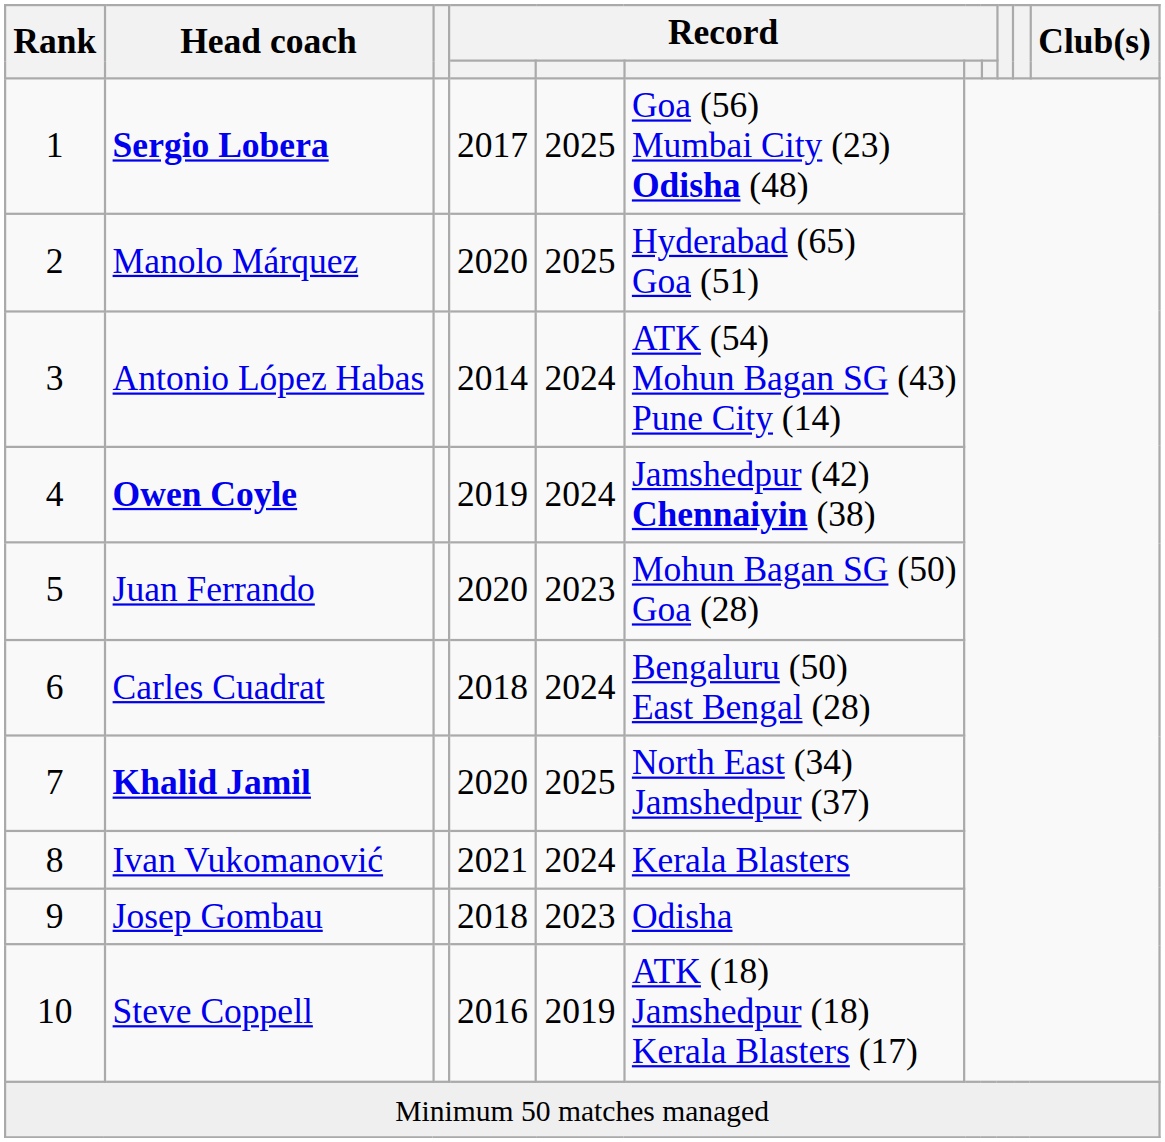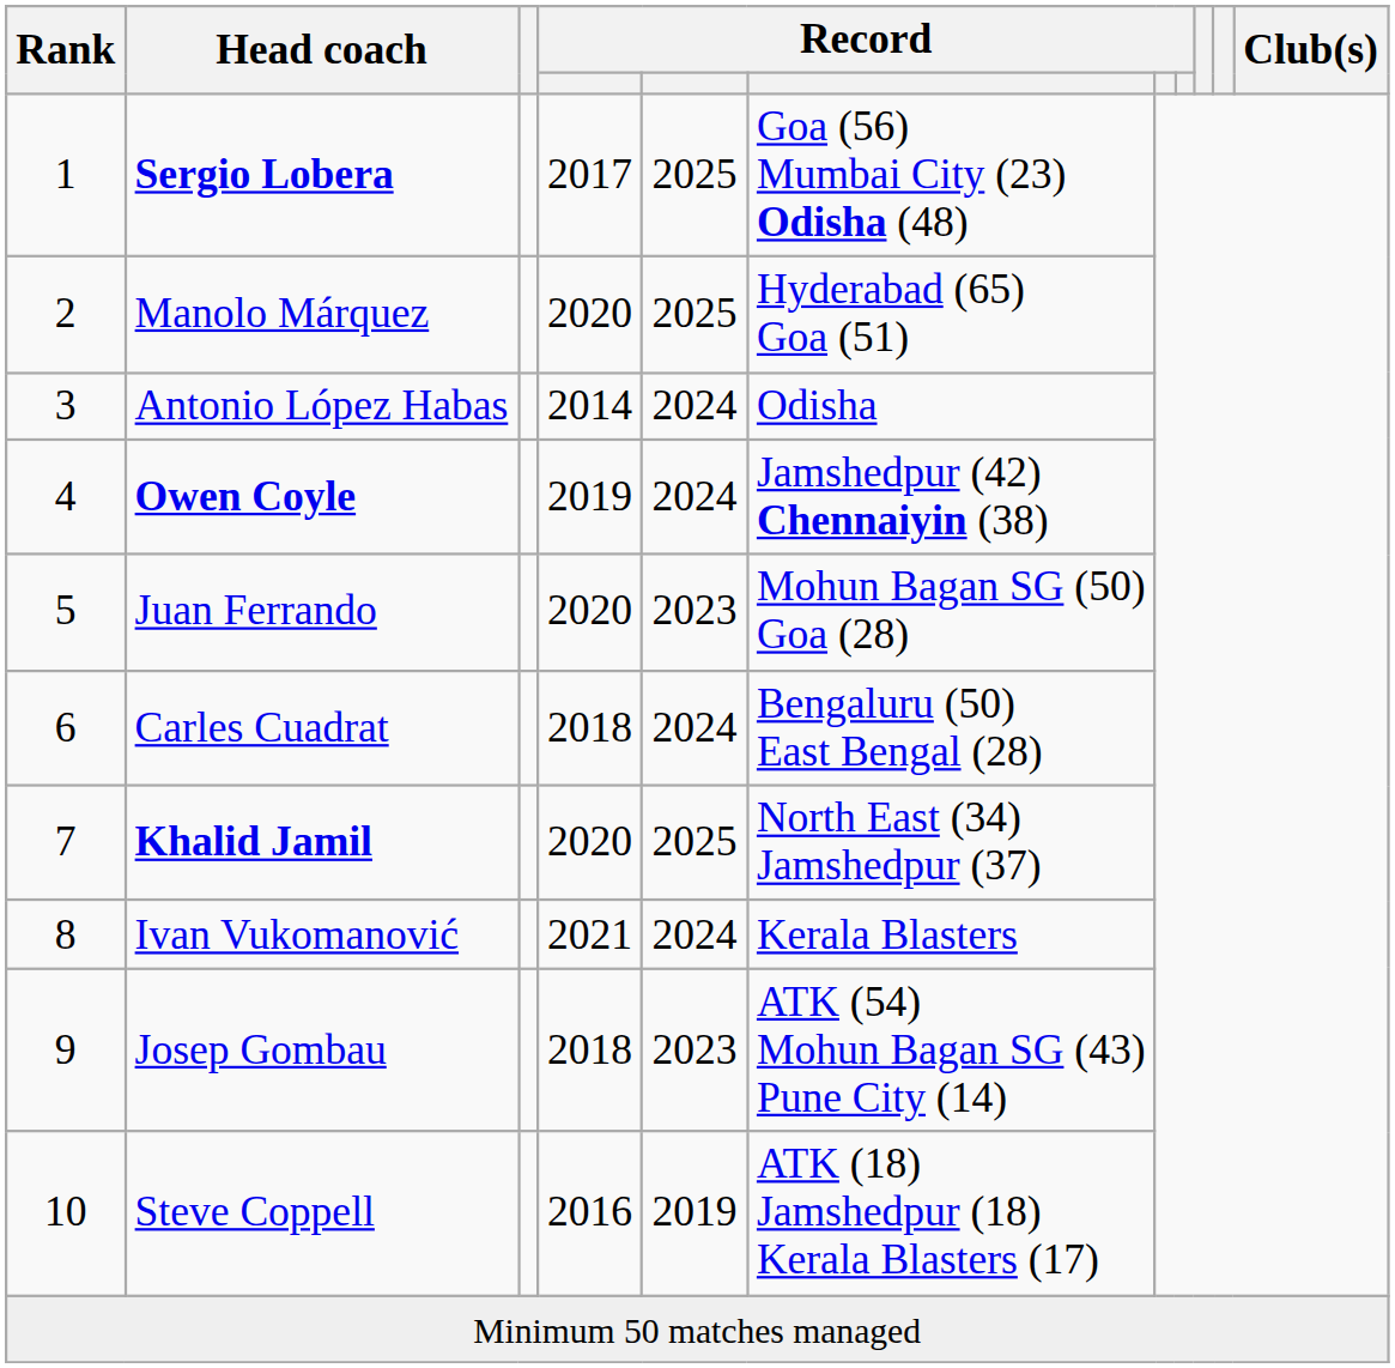 <table class="wikitable sortable nowrap" style="text-align: center;">
 <tr>
 <th rowspan="2">Rank</th>
 <th rowspan="2">Head coach</th>
 <th rowspan="2"></th>
 <th colspan="5">Record</th>
 <th rowspan="2"></th>
 <th rowspan="2"></th>
 <th rowspan="2">Club(s)</th>
 </tr>
 <tr>
 <th></th>
 <th></th>
 <th></th>
 <th></th>
 <th></th>
 </tr>
 <tr>
 <td>1</td>
 <td align=left><strong><a href='#'>Sergio Lobera</a></strong></td>
 <td><br></td>
 <td>2017</td>
 <td>2025</td>
 <td align=left><a href='#'>Goa</a> (56)<br><a href='#'>Mumbai City</a> (23)<br><strong><a href='#'>Odisha</a></strong> (48)</td>
 </tr>
 <tr>
 <td>2</td>
 <td align=left><a href='#'>Manolo Márquez</a></td>
 <td><br></td>
 <td>2020</td>
 <td>2025</td>
 <td align=left><a href='#'>Hyderabad</a> (65)<br><a href='#'>Goa</a> (51)</td>
 </tr>
 <tr>
 <td>3</td>
 <td align=left><a href='#'>Antonio López Habas</a></td>
 <td><br></td>
 <td>2014</td>
 <td>2024</td>
-<td align=left><a href='#'>ATK</a> (54)<br><a href='#'>Mohun Bagan SG</a> (43)<br><a href='#'>Pune City</a> (14)</td>
+<td align=left><a href='#'>Odisha</a></td>
 </tr>
 <tr>
 <td>4</td>
 <td align=left><strong><a href='#'>Owen Coyle</a></strong></td>
 <td><br></td>
 <td>2019</td>
 <td>2024</td>
 <td align=left><a href='#'>Jamshedpur</a> (42)<br><strong><a href='#'>Chennaiyin</a></strong> (38)</td>
 </tr>
 <tr>
 <td>5</td>
 <td align=left><a href='#'>Juan Ferrando</a></td>
 <td><br></td>
 <td>2020</td>
 <td>2023</td>
 <td style="text-align:left;"><a href='#'>Mohun Bagan SG</a> (50)<br><a href='#'>Goa</a> (28)</td>
 </tr>
 <tr>
 <td>6</td>
 <td align=left><a href='#'>Carles Cuadrat</a></td>
 <td><br></td>
 <td>2018</td>
 <td>2024</td>
 <td align=left><a href='#'>Bengaluru</a> (50)<br><a href='#'>East Bengal</a> (28)</td>
 </tr>
 <tr>
 <td>7</td>
 <td align=left><strong><a href='#'>Khalid Jamil</a></strong></td>
 <td><br></td>
 <td>2020</td>
 <td>2025</td>
 <td align=left><a href='#'>North East</a> (34)<br><a href='#'>Jamshedpur</a> (37)</td>
 </tr>
 <tr>
 <td>8</td>
 <td align=left><a href='#'>Ivan Vukomanović</a></td>
 <td><br></td>
 <td>2021</td>
 <td>2024</td>
 <td align=left><a href='#'>Kerala Blasters</a></td>
 </tr>
 <tr>
 <td>9</td>
 <td align=left><a href='#'>Josep Gombau</a></td>
 <td><br></td>
 <td>2018</td>
 <td>2023</td>
-<td align=left><a href='#'>Odisha</a></td>
+<td align=left><a href='#'>ATK</a> (54)<br><a href='#'>Mohun Bagan SG</a> (43)<br><a href='#'>Pune City</a> (14)</td>
 </tr>
 <tr>
 <td>10</td>
 <td align=left><a href='#'>Steve Coppell</a></td>
 <td><br></td>
 <td>2016</td>
 <td>2019</td>
 <td align=left><a href='#'>ATK</a> (18)<br><a href='#'>Jamshedpur</a> (18)<br><a href='#'>Kerala Blasters</a> (17)</td>
 </tr>
 <tr bgcolor=efefef class="sortbottom">
 <td colspan="11"><small>Minimum 50 matches managed</small></td>
 </tr>
 </table>
